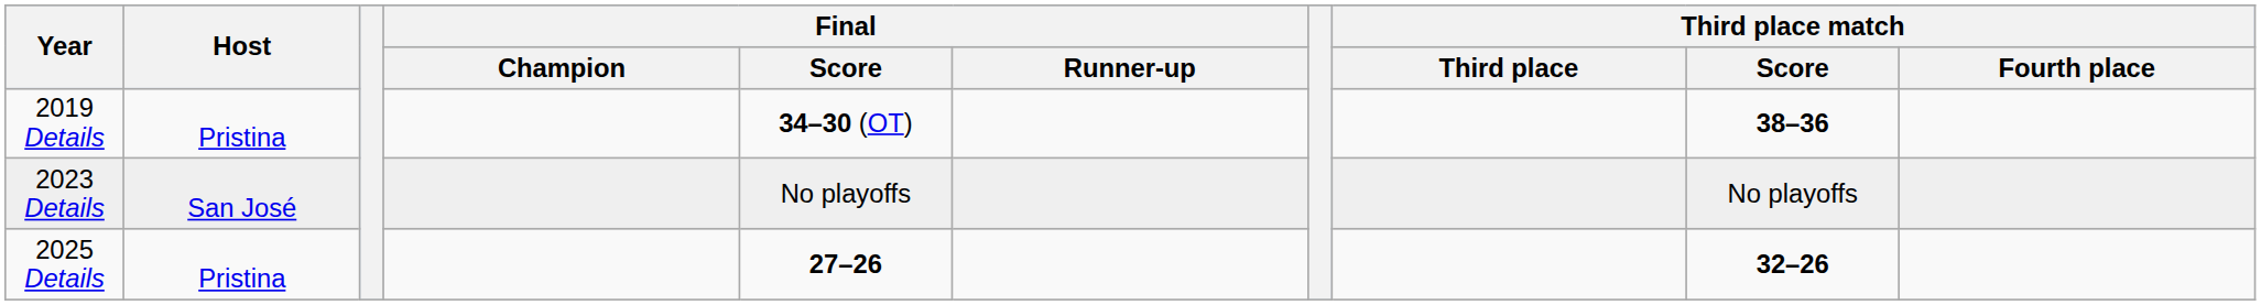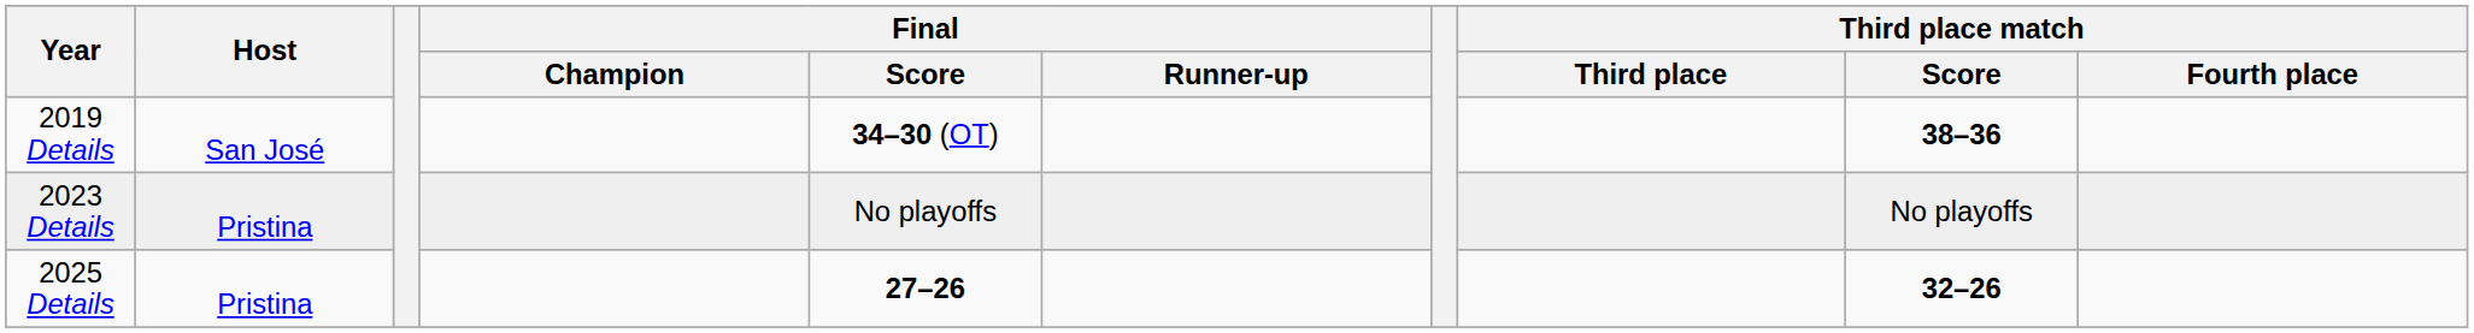 <table class="wikitable" style="font-size:90%; width: 98%; text-align: center;">
 <tr bgcolor=#C1D8FF>
 <th rowspan=2 width=5%>Year</th>
 <th rowspan=2 width=10%>Host</th>
 <th width=1% rowspan=5 bgcolor=ffffff></th>
 <th colspan=3>Final</th>
 <th width=1% rowspan=5 bgcolor=ffffff></th>
 <th colspan=3>Third place match</th>
 </tr>
 <tr bgcolor=#EFEFEF>
 <th width=15%>Champion</th>
 <th width=9%>Score</th>
 <th width=15%>Runner-up</th>
 <th width=15%>Third place</th>
 <th width=9%>Score</th>
 <th width=15%>Fourth place</th>
 </tr>
 <tr>
 <td>2019<br><em><a href='#'>Details</a></em></td>
-<td><br><a href='#'>Pristina</a></td>
+<td><br><a href='#'>San José</a></td>
 <td><strong></strong></td>
 <td><strong>34–30</strong> (<a href='#'>OT</a>)</td>
 <td></td>
 <td></td>
 <td><strong>38–36</strong></td>
 <td></td>
 </tr>
 <tr bgcolor=#EFEFEF>
 <td>2023<br><em><a href='#'>Details</a></em></td>
-<td><br><a href='#'>San José</a></td>
+<td><br><a href='#'>Pristina</a></td>
 <td><strong></strong></td>
 <td><span>No playoffs</span></td>
 <td></td>
 <td></td>
 <td><span>No playoffs</span></td>
 <td></td>
 </tr>
 <tr>
 <td>2025<br><em><a href='#'>Details</a></em></td>
 <td><br><a href='#'>Pristina</a></td>
 <td></td>
 <td><strong>27–26</strong></td>
 <td></td>
 <td></td>
 <td><strong>32–26</strong></td>
 <td></td>
 </tr>
 </table>
